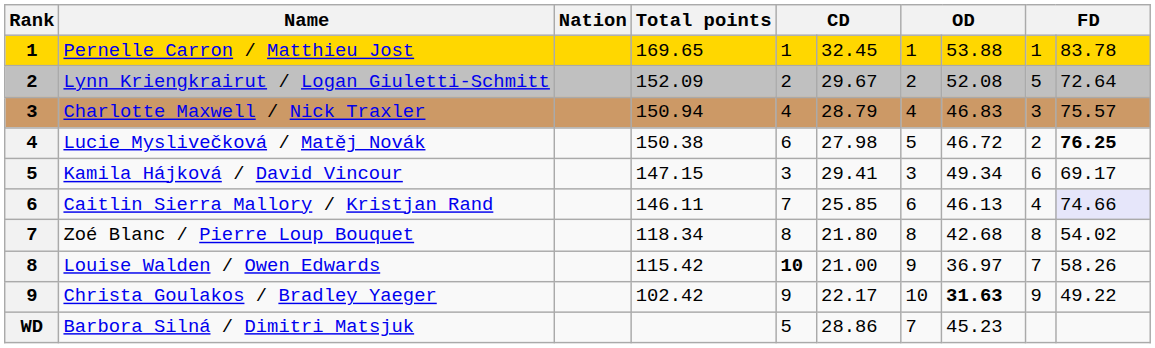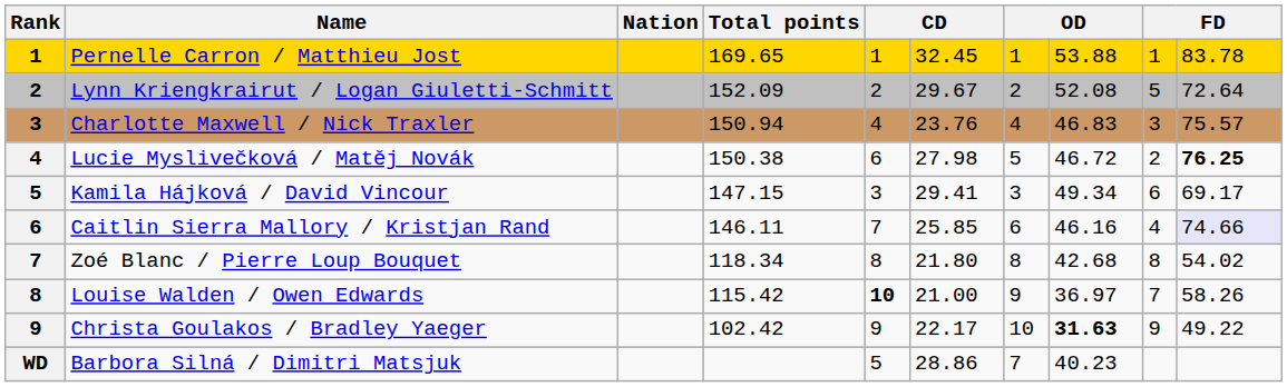 <table class="wikitable">
 <tr>
 <th>Rank</th>
 <th>Name</th>
 <th>Nation</th>
 <th>Total points</th>
 <th colspan="2" width="80px">CD</th>
 <th colspan="2" width="80px">OD</th>
 <th colspan="2" width="80px">FD</th>
 </tr>
 <tr bgcolor="gold">
 <td align="center"><strong>1</strong></td>
 <td><a href='#'>Pernelle Carron</a> / <a href='#'>Matthieu Jost</a></td>
 <td></td>
 <td>169.65</td>
 <td>1</td>
 <td>32.45</td>
 <td>1</td>
 <td>53.88</td>
 <td>1</td>
 <td>83.78</td>
 </tr>
 <tr bgcolor="silver">
 <td align="center"><strong>2</strong></td>
 <td><a href='#'>Lynn Kriengkrairut</a> / <a href='#'>Logan Giuletti-Schmitt</a></td>
 <td></td>
 <td>152.09</td>
 <td>2</td>
 <td>29.67</td>
 <td>2</td>
 <td>52.08</td>
 <td>5</td>
 <td>72.64</td>
 </tr>
 <tr bgcolor="cc9966">
 <td align="center"><strong>3</strong></td>
 <td><a href='#'>Charlotte Maxwell</a> / <a href='#'>Nick Traxler</a></td>
 <td></td>
 <td>150.94</td>
 <td>4</td>
-<td>28.79</td>
+<td>23.76</td>
 <td>4</td>
 <td>46.83</td>
 <td>3</td>
 <td>75.57</td>
 </tr>
 <tr>
 <th>4</th>
 <td><a href='#'>Lucie Myslivečková</a> / <a href='#'>Matěj Novák</a></td>
 <td></td>
 <td>150.38</td>
 <td>6</td>
 <td>27.98</td>
 <td>5</td>
 <td>46.72</td>
 <td>2</td>
 <td><strong>76.25</strong></td>
 </tr>
 <tr>
 <th>5</th>
 <td><a href='#'>Kamila Hájková</a> / <a href='#'>David Vincour</a></td>
 <td></td>
 <td>147.15</td>
 <td>3</td>
 <td>29.41</td>
 <td>3</td>
 <td>49.34</td>
 <td>6</td>
 <td>69.17</td>
 </tr>
 <tr>
 <th>6</th>
 <td><a href='#'>Caitlin Sierra Mallory</a> / <a href='#'>Kristjan Rand</a></td>
 <td></td>
 <td>146.11</td>
 <td>7</td>
 <td>25.85</td>
 <td>6</td>
-<td>46.13</td>
+<td>46.16</td>
 <td>4</td>
 <td style="background: lavender;">74.66</td>
 </tr>
 <tr>
 <th>7</th>
 <td>Zoé Blanc / <a href='#'>Pierre Loup Bouquet</a></td>
 <td></td>
 <td>118.34</td>
 <td>8</td>
 <td>21.80</td>
 <td>8</td>
 <td>42.68</td>
 <td>8</td>
 <td>54.02</td>
 </tr>
 <tr>
 <th>8</th>
 <td><a href='#'>Louise Walden</a> / <a href='#'>Owen Edwards</a></td>
 <td></td>
 <td>115.42</td>
 <td><strong>10</strong></td>
 <td>21.00</td>
 <td>9</td>
 <td>36.97</td>
 <td>7</td>
 <td>58.26</td>
 </tr>
 <tr>
 <th>9</th>
 <td><a href='#'>Christa Goulakos</a> / <a href='#'>Bradley Yaeger</a></td>
 <td></td>
 <td>102.42</td>
 <td>9</td>
 <td>22.17</td>
 <td>10</td>
 <td><strong>31.63</strong></td>
 <td>9</td>
 <td>49.22</td>
 </tr>
 <tr>
 <th>WD</th>
 <td><a href='#'>Barbora Silná</a> / <a href='#'>Dimitri Matsjuk</a></td>
 <td></td>
 <td></td>
 <td>5</td>
 <td>28.86</td>
 <td>7</td>
-<td>45.23</td>
+<td>40.23</td>
 <td></td>
 <td></td>
 </tr>
 </table>
